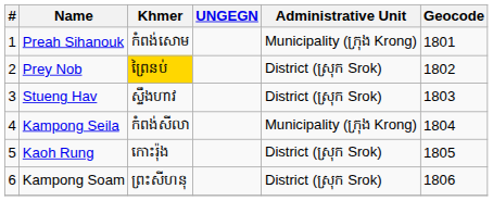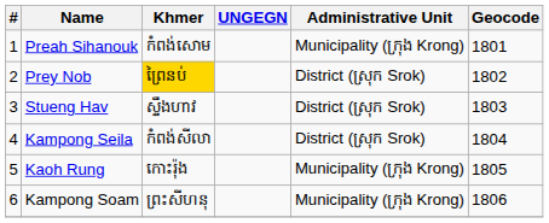 <table class="wikitable sortable">
 <tr>
 <th>#</th>
 <th>Name</th>
 <th>Khmer</th>
 <th><a href='#'>UNGEGN</a></th>
 <th>Administrative Unit</th>
 <th>Geocode</th>
 </tr>
 <tr>
 <td>1</td>
 <td><a href='#'>Preah Sihanouk</a></td>
 <td>កំពង់សោម</td>
 <td></td>
 <td>Municipality (ក្រុង Krong)</td>
 <td>1801</td>
 </tr>
 <tr>
 <td>2</td>
 <td><a href='#'>Prey Nob</a></td>
 <td style="background: gold;">ព្រៃនប់</td>
 <td></td>
 <td>District (ស្រុក Srok)</td>
 <td>1802</td>
 </tr>
 <tr>
 <td>3</td>
 <td><a href='#'>Stueng Hav</a></td>
 <td>ស្ទឹងហាវ</td>
 <td></td>
 <td>District (ស្រុក Srok)</td>
 <td>1803</td>
 </tr>
 <tr>
 <td>4</td>
 <td><a href='#'>Kampong Seila</a></td>
 <td>កំពង់សីលា</td>
 <td></td>
-<td>Municipality (ក្រុង Krong)</td>
+<td>District (ស្រុក Srok)</td>
 <td>1804</td>
 </tr>
 <tr>
 <td>5</td>
 <td><a href='#'>Kaoh Rung</a></td>
 <td>កោះរ៉ុង</td>
 <td></td>
-<td>District (ស្រុក Srok)</td>
+<td>Municipality (ក្រុង Krong)</td>
 <td>1805</td>
 </tr>
 <tr>
 <td>6</td>
 <td>Kampong Soam</td>
 <td>ព្រះសីហនុ</td>
 <td></td>
-<td>District (ស្រុក Srok)</td>
+<td>Municipality (ក្រុង Krong)</td>
 <td>1806</td>
 </tr>
 <tr>
 </tr>
 </table>
